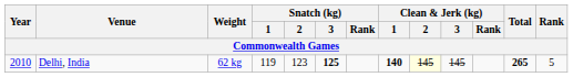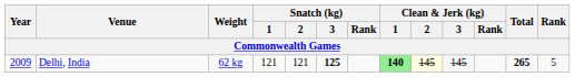 <table class = "wikitable" style="text-align:center;">
 <tr>
 <th rowspan=2 width=40>Year</th>
 <th rowspan=2 width=250>Venue</th>
 <th rowspan=2 width=60>Weight</th>
 <th colspan=4>Snatch (kg)</th>
 <th colspan=4>Clean & Jerk (kg)</th>
 <th rowspan=2 width=40>Total</th>
 <th rowspan=2 width=40>Rank</th>
 </tr>
 <tr>
 <th width=40>1</th>
 <th width=40>2</th>
 <th width=40>3</th>
 <th width=40>Rank</th>
 <th width=40>1</th>
 <th width=40>2</th>
 <th width=40>3</th>
 <th width=40>Rank</th>
 </tr>
 <tr>
 <th colspan=13><a href='#'>Commonwealth Games</a></th>
 </tr>
 <tr>
-<td><a href='#'>2010</a></td>
+<td><a href='#'>2009</a></td>
 <td align=left> <a href='#'>Delhi</a>, <a href='#'>India</a></td>
 <td><a href='#'>62 kg</a></td>
-<td>119</td>
-<td>123</td>
+<td>121</td>
+<td>121</td>
 <td><strong>125</strong></td>
 <td></td>
-<td><strong>140</strong></td>
+<td style="background: lightgreen;"><strong>140</strong></td>
 <td style="background: lightyellow;"><s>145</s></td>
 <td><s>145</s></td>
 <td></td>
 <td><strong>265</strong></td>
 <td>5</td>
 </tr>
 </table>
